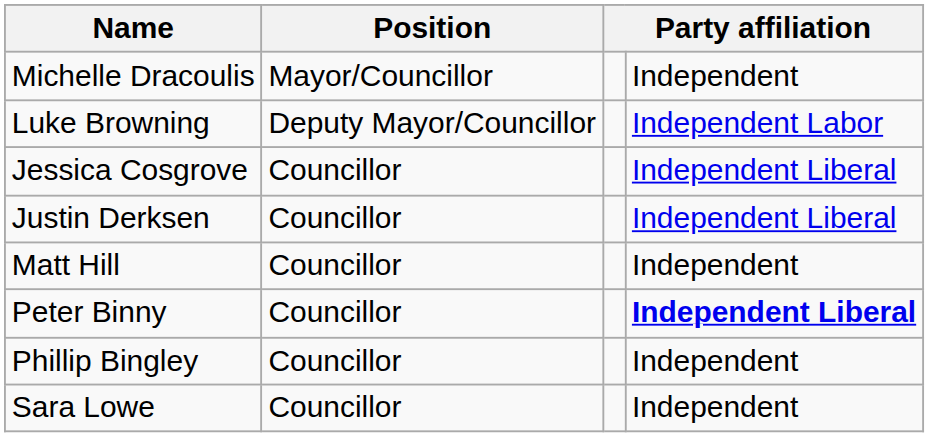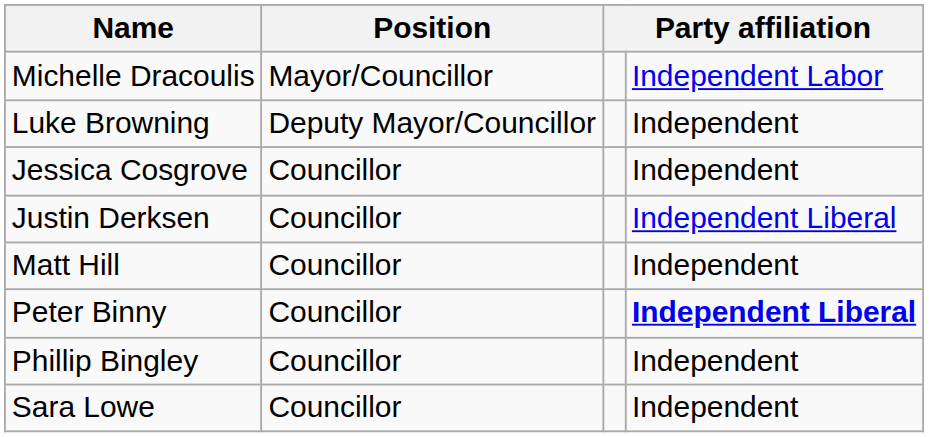 <table class="wikitable">
 <tr>
 <th>Name</th>
 <th>Position</th>
 <th colspan=2>Party affiliation</th>
 </tr>
 <tr>
 <td>Michelle Dracoulis</td>
 <td>Mayor/Councillor</td>
 <td> </td>
-<td>Independent</td>
+<td><a href='#'>Independent Labor</a></td>
 </tr>
 <tr>
 <td>Luke Browning</td>
 <td>Deputy Mayor/Councillor</td>
 <td> </td>
-<td><a href='#'>Independent Labor</a></td>
+<td>Independent</td>
 </tr>
 <tr>
 <td>Jessica Cosgrove</td>
 <td>Councillor</td>
 <td> </td>
-<td><a href='#'>Independent Liberal</a></td>
+<td>Independent</td>
 </tr>
 <tr>
 <td>Justin Derksen</td>
 <td>Councillor</td>
 <td> </td>
 <td><a href='#'>Independent Liberal</a></td>
 </tr>
 <tr>
 <td>Matt Hill</td>
 <td>Councillor</td>
 <td> </td>
 <td>Independent</td>
 </tr>
 <tr>
 <td>Peter Binny</td>
 <td>Councillor</td>
 <td> </td>
 <td><strong><a href='#'>Independent Liberal</a></strong></td>
 </tr>
 <tr>
 <td>Phillip Bingley</td>
 <td>Councillor</td>
 <td> </td>
 <td>Independent</td>
 </tr>
 <tr>
 <td>Sara Lowe</td>
 <td>Councillor</td>
 <td> </td>
 <td>Independent</td>
 </tr>
 </table>
